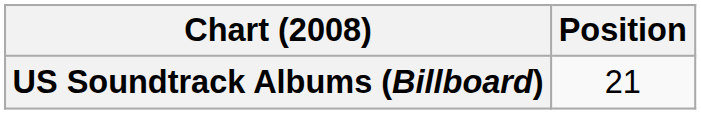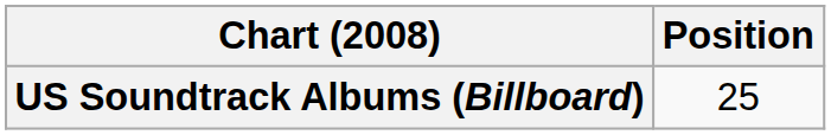 <table class="wikitable plainrowheaders" style="text-align:center">
 <tr>
 <th scope="col">Chart (2008)</th>
 <th scope="col">Position</th>
 </tr>
 <tr>
 <th scope="row">US Soundtrack Albums (<em>Billboard</em>)</th>
-<td>21</td>
+<td>25</td>
 </tr>
 </table>
